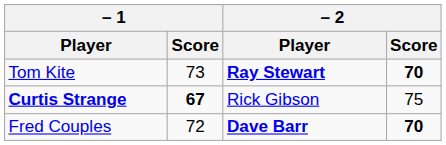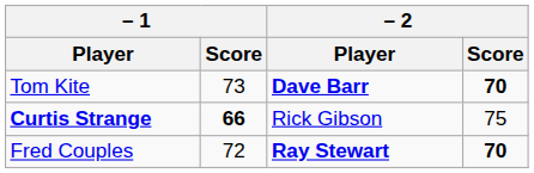 <table class=wikitable>
 <tr>
 <th colspan=2> – 1</th>
 <th colspan=2> – 2</th>
 </tr>
 <tr>
 <th width=145>Player</th>
 <th>Score</th>
 <th width=145>Player</th>
 <th>Score</th>
 </tr>
 <tr>
 <td><a href='#'>Tom Kite</a></td>
 <td align=center>73</td>
-<td><strong><a href='#'>Ray Stewart</a></strong></td>
+<td><strong><a href='#'>Dave Barr</a></strong></td>
 <td align=center><strong>70</strong></td>
 </tr>
 <tr>
 <td><strong><a href='#'>Curtis Strange</a></strong></td>
-<td align=center><strong>67</strong></td>
+<td align=center><strong>66</strong></td>
 <td><a href='#'>Rick Gibson</a></td>
 <td align=center>75</td>
 </tr>
 <tr>
 <td><a href='#'>Fred Couples</a></td>
 <td align=center>72</td>
-<td><strong><a href='#'>Dave Barr</a></strong></td>
+<td><strong><a href='#'>Ray Stewart</a></strong></td>
 <td align=center><strong>70</strong></td>
 </tr>
 </table>
